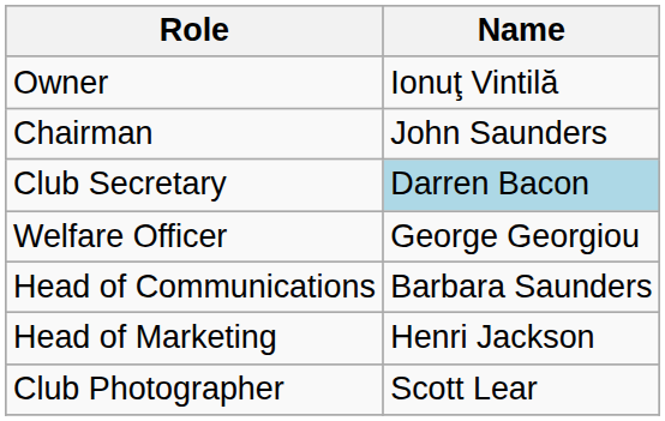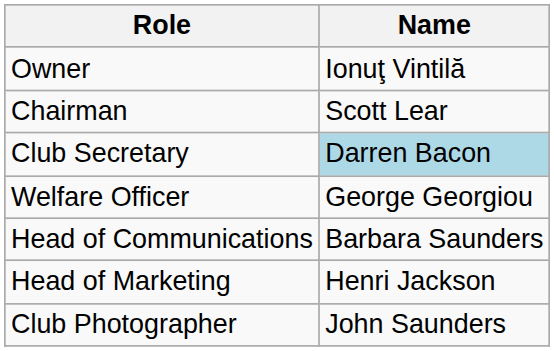 <table class=wikitable>
 <tr>
 <th>Role</th>
 <th>Name</th>
 </tr>
 <tr>
 <td>Owner</td>
 <td>Ionuţ Vintilă</td>
 </tr>
 <tr>
 <td>Chairman</td>
-<td>John Saunders</td>
+<td>Scott Lear</td>
 </tr>
 <tr>
 <td>Club Secretary</td>
 <td style="background: lightblue;">Darren Bacon</td>
 </tr>
 <tr>
 <td>Welfare Officer</td>
 <td>George Georgiou</td>
 </tr>
 <tr>
 <td>Head of Communications</td>
 <td>Barbara Saunders</td>
 </tr>
 <tr>
 <td>Head of Marketing</td>
 <td>Henri Jackson</td>
 </tr>
 <tr>
 <td>Club Photographer</td>
-<td>Scott Lear</td>
+<td>John Saunders</td>
 </tr>
 </table>
